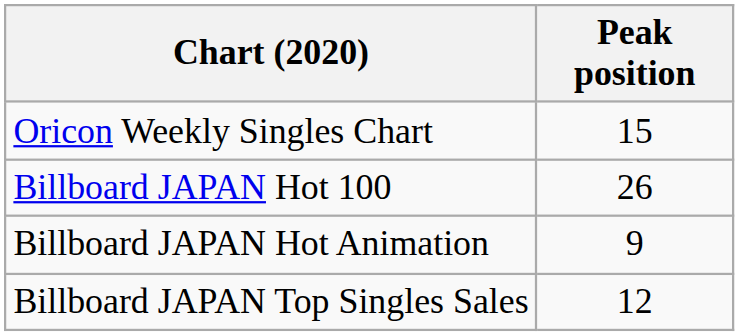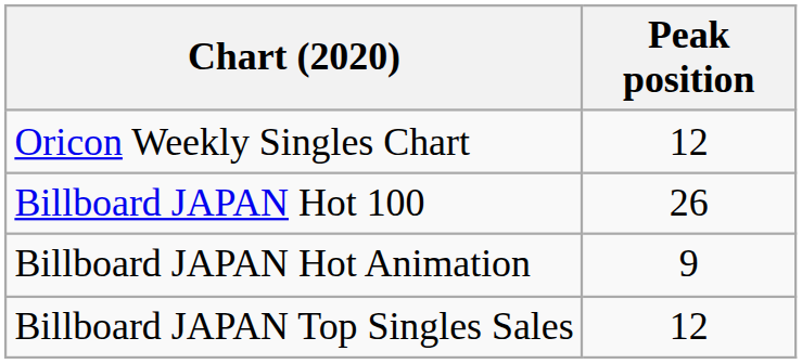 <table class="wikitable plainrowheaders" style="text-align:center;">
 <tr>
 <th>Chart (2020)</th>
 <th style="width:5em;">Peak position</th>
 </tr>
 <tr>
 <td style="text-align:left;"><a href='#'>Oricon</a> Weekly Singles Chart</td>
-<td>15</td>
+<td>12</td>
 </tr>
 <tr>
 <td style="text-align:left;"><a href='#'>Billboard JAPAN</a> Hot 100</td>
 <td>26</td>
 </tr>
 <tr>
 <td style="text-align:left;">Billboard JAPAN Hot Animation</td>
 <td>9</td>
 </tr>
 <tr>
 <td style="text-align:left;">Billboard JAPAN Top Singles Sales</td>
 <td>12</td>
 </tr>
 </table>
